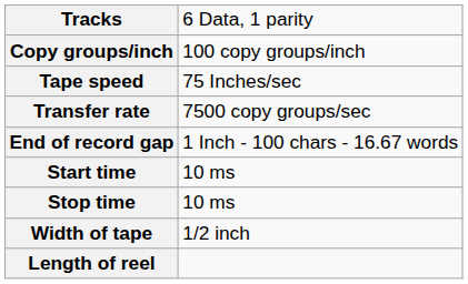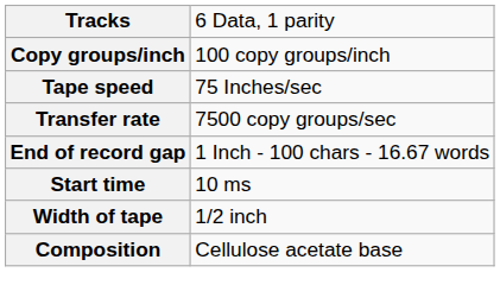 <table class="wikitable">
 <tr>
 <th>Tracks</th>
 <td>6 Data, 1 parity</td>
 </tr>
 <tr>
 <th>Copy groups/inch</th>
 <td>100 copy groups/inch</td>
 </tr>
 <tr>
 <th>Tape speed</th>
 <td>75 Inches/sec</td>
 </tr>
 <tr>
 <th>Transfer rate</th>
 <td>7500 copy groups/sec</td>
 </tr>
 <tr>
 <th>End of record gap</th>
 <td>1 Inch - 100 chars - 16.67 words</td>
 </tr>
 <tr>
 <th>Start time</th>
 <td>10 ms</td>
 </tr>
 <tr>
-<th>Stop time</th>
-<td>10 ms</td>
-</tr>
-<tr>
 <th>Width of tape</th>
 <td>1/2 inch</td>
 </tr>
 <tr>
-<th>Length of reel</th>
-<td></td>
+<th>Composition</th>
+<td>Cellulose acetate base</td>
 </tr>
 </table>
